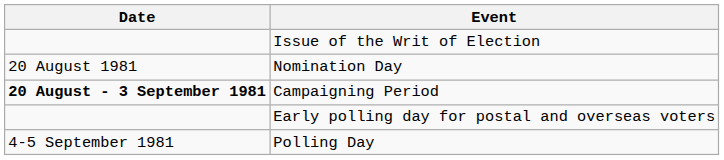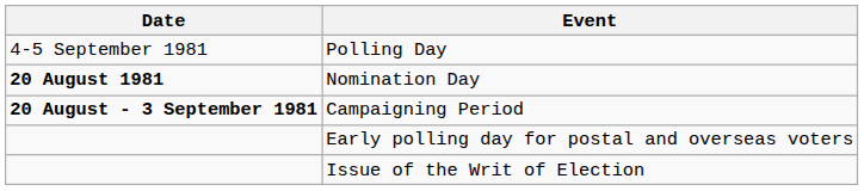 <table class="wikitable">
 <tr>
 <th>Date</th>
 <th>Event</th>
 </tr>
 <tr>
-<td></td>
-<td>Issue of the Writ of Election</td>
+<td>4-5 September 1981</td>
+<td>Polling Day</td>
 </tr>
 <tr>
-<td>20 August 1981</td>
+<td><strong>20 August 1981</strong></td>
 <td>Nomination Day</td>
 </tr>
 <tr>
 <td><strong>20 August - 3 September 1981</strong></td>
 <td>Campaigning Period</td>
 </tr>
 <tr>
 <td></td>
 <td>Early polling day for postal and overseas voters</td>
 </tr>
 <tr>
-<td>4-5 September 1981</td>
-<td>Polling Day</td>
+<td></td>
+<td>Issue of the Writ of Election</td>
 </tr>
 </table>
